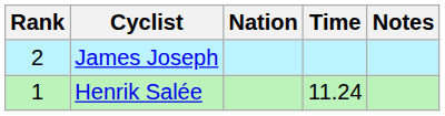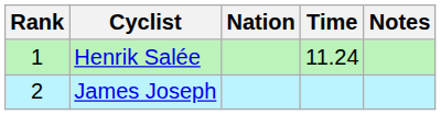 <table class="wikitable sortable" style="text-align:center;">
 <tr>
 <th>Rank</th>
 <th>Cyclist</th>
 <th>Nation</th>
 <th>Time</th>
 <th>Notes</th>
 </tr>
+<tr bgcolor=bbf3bb>
+<td>1</td>
+<td align=left><a href='#'>Henrik Salée</a></td>
+<td align=left></td>
+<td>11.24</td>
+<td></td>
+</tr>
 <tr bgcolor=bbf3ff>
 <td>2</td>
 <td align=left><a href='#'>James Joseph</a></td>
 <td align=left></td>
 <td></td>
 <td></td>
 </tr>
-<tr bgcolor=bbf3bb>
-<td>1</td>
-<td align=left><a href='#'>Henrik Salée</a></td>
-<td align=left></td>
-<td>11.24</td>
-<td></td>
-</tr>
 </table>
